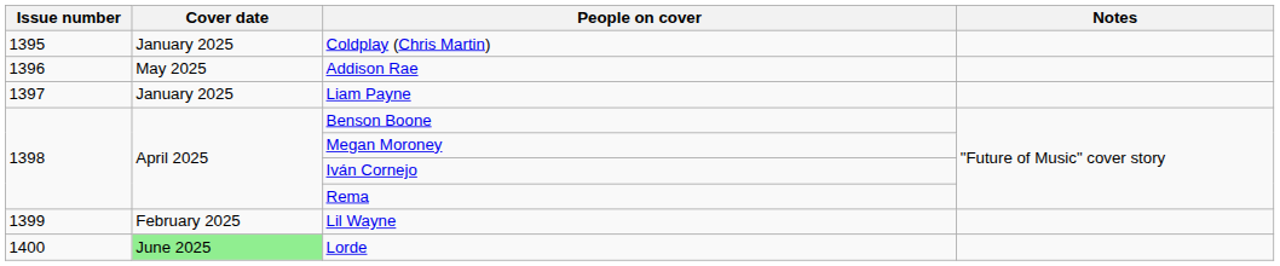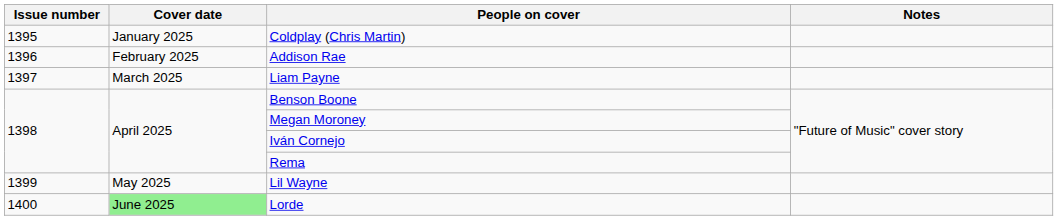 <table class="wikitable sortable" style="margin:auto;width:100%;">
 <tr>
 <th style="width:10%;">Issue number</th>
 <th style="width:15%;">Cover date</th>
 <th style="width:50%;">People on cover</th>
 <th style="width:25%;">Notes</th>
 </tr>
 <tr>
 <td>1395</td>
 <td>January 2025</td>
 <td><a href='#'>Coldplay</a> (<a href='#'>Chris Martin</a>)</td>
 <td></td>
 </tr>
 <tr>
 <td>1396</td>
-<td>May 2025</td>
+<td>February 2025</td>
 <td><a href='#'>Addison Rae</a></td>
 <td></td>
 </tr>
 <tr>
 <td>1397</td>
-<td>January 2025</td>
+<td>March 2025</td>
 <td><a href='#'>Liam Payne</a></td>
 <td></td>
 </tr>
 <tr>
 <td rowspan="4">1398</td>
 <td rowspan="4">April 2025</td>
 <td><a href='#'>Benson Boone</a></td>
 <td rowspan="4">"Future of Music" cover story</td>
 </tr>
 <tr>
 <td><a href='#'>Megan Moroney</a></td>
 </tr>
 <tr>
 <td><a href='#'>Iván Cornejo</a></td>
 </tr>
 <tr>
 <td><a href='#'>Rema</a></td>
 </tr>
 <tr>
 <td>1399</td>
-<td>February 2025</td>
+<td>May 2025</td>
 <td><a href='#'>Lil Wayne</a></td>
 <td></td>
 </tr>
 <tr>
 <td>1400</td>
 <td style="background: lightgreen;">June 2025</td>
 <td><a href='#'>Lorde</a></td>
 <td></td>
 </tr>
 </table>
